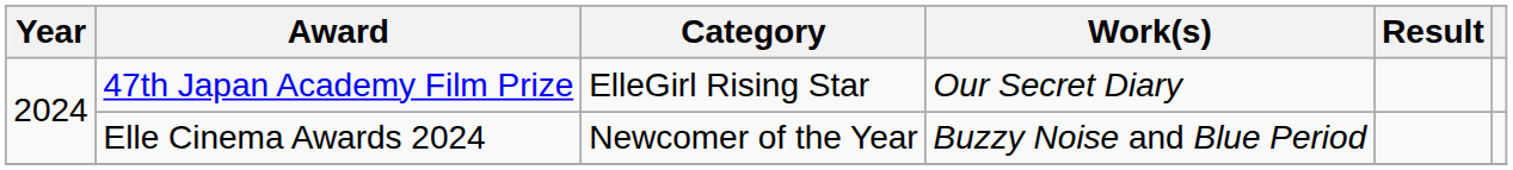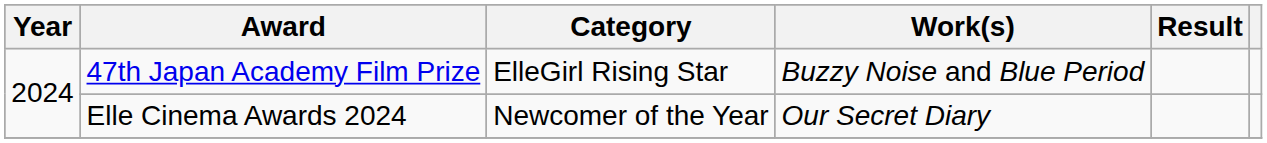 <table class="wikitable sortable">
 <tr>
 <th>Year</th>
 <th>Award</th>
 <th>Category</th>
 <th>Work(s)</th>
 <th>Result</th>
 <th class="unsortable"></th>
 </tr>
 <tr>
 <td rowspan=2>2024</td>
 <td><a href='#'>47th Japan Academy Film Prize</a></td>
 <td>ElleGirl Rising Star</td>
-<td><em>Our Secret Diary</em></td>
+<td><em>Buzzy Noise</em> and <em>Blue Period</em></td>
 <td></td>
 <td></td>
 </tr>
 <tr>
 <td>Elle Cinema Awards 2024</td>
 <td>Newcomer of the Year</td>
-<td><em>Buzzy Noise</em> and <em>Blue Period</em></td>
+<td><em>Our Secret Diary</em></td>
 <td></td>
 <td></td>
 </tr>
 <tr>
 </tr>
 </table>
